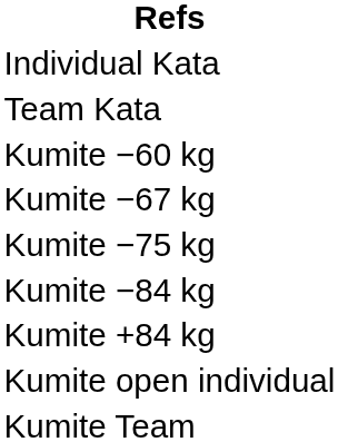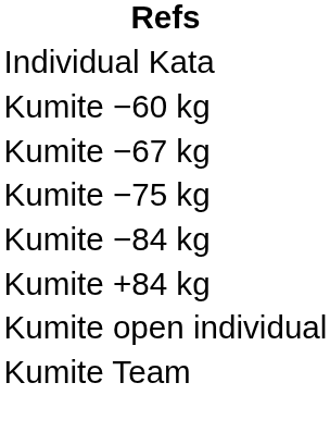 <table>
 <tr>
 <th>Refs</th>
 </tr>
 <tr>
 <td rowspan=2>Individual Kata</td>
 <td rowspan=2></td>
 <td rowspan=2></td>
 <td></td>
 <td rowspan=2 align=center></td>
 </tr>
 <tr>
 <td> </td>
-</tr>
-<tr>
-<td>Team Kata</td>
-<td></td>
-<td></td>
-<td></td>
-<td align=center></td>
 </tr>
 <tr>
 <td rowspan=2>Kumite −60 kg</td>
 <td rowspan=2></td>
 <td rowspan=2></td>
 <td></td>
 <td rowspan=2 align=center></td>
 </tr>
 <tr>
 <td></td>
 </tr>
 <tr>
 <td rowspan=2>Kumite −67 kg</td>
 <td rowspan=2></td>
 <td rowspan=2> </td>
 <td> </td>
 <td rowspan=2 align=center></td>
 </tr>
 <tr>
 <td></td>
 </tr>
 <tr>
 <td rowspan=2>Kumite −75 kg</td>
 <td rowspan=2></td>
 <td rowspan=2></td>
 <td></td>
 <td rowspan=2 align=center></td>
 </tr>
 <tr>
 <td></td>
 </tr>
 <tr>
 <td rowspan=2>Kumite −84 kg</td>
 <td rowspan=2></td>
 <td rowspan=2></td>
 <td></td>
 <td rowspan=2 align=center></td>
 </tr>
 <tr>
 <td> </td>
 </tr>
 <tr>
 <td rowspan=2>Kumite +84 kg</td>
 <td rowspan=2></td>
 <td rowspan=2> </td>
 <td></td>
 <td rowspan=2 align=center></td>
 </tr>
 <tr>
 <td> </td>
 </tr>
 <tr>
 <td rowspan=2>Kumite open individual</td>
 <td rowspan=2></td>
 <td rowspan=2></td>
 <td></td>
 <td rowspan=2 align=center></td>
 </tr>
 <tr>
 <td></td>
 </tr>
 <tr>
 <td>Kumite Team</td>
 <td></td>
 <td></td>
 <td></td>
 <td align=center></td>
 </tr>
 </table>
